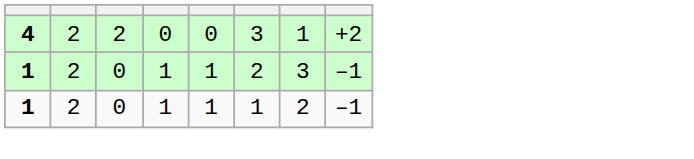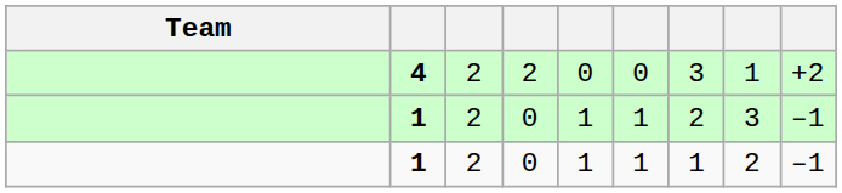 <table class="wikitable" style="text-align:center">
 <tr>
+<th width="175">Team</th>
 <th width="20"></th>
 <th width="20"></th>
 <th width="20"></th>
 <th width="20"></th>
 <th width="20"></th>
 <th width="20"></th>
 <th width="20"></th>
 <th width="20"></th>
 </tr>
 <tr bgcolor=#CCFFCC>
+<td align=left></td>
 <td><strong>4</strong></td>
 <td>2</td>
 <td>2</td>
 <td>0</td>
 <td>0</td>
 <td>3</td>
 <td>1</td>
 <td>+2</td>
 </tr>
 <tr bgcolor=#CCFFCC>
+<td align=left></td>
 <td><strong>1</strong></td>
 <td>2</td>
 <td>0</td>
 <td>1</td>
 <td>1</td>
 <td>2</td>
 <td>3</td>
 <td>–1</td>
 </tr>
 <tr>
+<td align=left></td>
 <td><strong>1</strong></td>
 <td>2</td>
 <td>0</td>
 <td>1</td>
 <td>1</td>
 <td>1</td>
 <td>2</td>
 <td>–1</td>
 </tr>
 </table>
